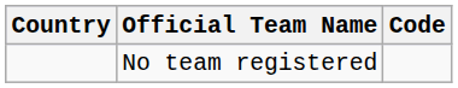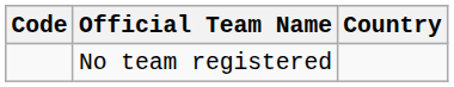 <table class="wikitable">
 <tr style="background:#ccccff;">
+<th>Code</th>
+<th>Official Team Name</th>
 <th>Country</th>
-<th>Official Team Name</th>
-<th>Code</th>
 </tr>
 <tr>
 <td></td>
 <td>No team registered</td>
 <td></td>
 </tr>
 </table>
